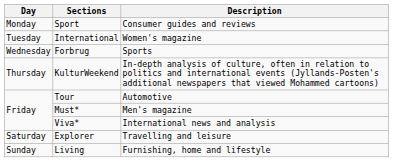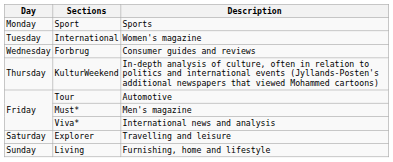 <table class="wikitable">
 <tr>
 <th>Day</th>
 <th>Sections</th>
 <th>Description</th>
 </tr>
 <tr>
 <td>Monday</td>
 <td>Sport</td>
-<td>Consumer guides and reviews</td>
+<td>Sports</td>
 </tr>
 <tr>
 <td>Tuesday</td>
 <td>International</td>
 <td>Women's magazine</td>
 </tr>
 <tr>
 <td>Wednesday</td>
 <td>Forbrug</td>
-<td>Sports</td>
+<td>Consumer guides and reviews</td>
 </tr>
 <tr>
 <td>Thursday</td>
 <td>KulturWeekend</td>
 <td>In-depth analysis of culture, often in relation to politics and international events (Jyllands-Posten's additional newspapers that viewed Mohammed cartoons)</td>
 </tr>
 <tr>
 <td rowspan="3">Friday</td>
 <td>Tour</td>
 <td>Automotive</td>
 </tr>
 <tr>
 <td>Must*</td>
 <td>Men's magazine</td>
 </tr>
 <tr>
 <td>Viva*</td>
 <td>International news and analysis</td>
 </tr>
 <tr>
 <td>Saturday</td>
 <td>Explorer</td>
 <td>Travelling and leisure</td>
 </tr>
 <tr>
 <td>Sunday</td>
 <td>Living</td>
 <td>Furnishing, home and lifestyle</td>
 </tr>
 </table>
